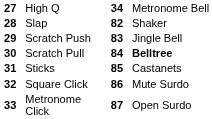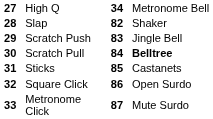 <table>
 <tr>
 <td style="width: 20pt;"><strong>27</strong></td>
 <td style="width: 90pt;">High Q</td>
 <td style="width: 20pt;"><strong>34</strong></td>
 <td style="width: 90pt;">Metronome Bell</td>
 </tr>
 <tr>
 <td><strong>28</strong></td>
 <td>Slap</td>
 <td><strong>82</strong></td>
 <td>Shaker</td>
 </tr>
 <tr>
 <td><strong>29</strong></td>
 <td>Scratch Push</td>
 <td><strong>83</strong></td>
 <td>Jingle Bell</td>
 </tr>
 <tr>
 <td><strong>30</strong></td>
 <td>Scratch Pull</td>
 <td><strong>84</strong></td>
 <td><strong>Belltree</strong></td>
 </tr>
 <tr>
 <td><strong>31</strong></td>
 <td>Sticks</td>
 <td><strong>85</strong></td>
 <td>Castanets</td>
 </tr>
 <tr>
 <td><strong>32</strong></td>
 <td>Square Click</td>
 <td><strong>86</strong></td>
-<td>Mute Surdo</td>
+<td>Open Surdo</td>
 </tr>
 <tr>
 <td><strong>33</strong></td>
 <td>Metronome Click</td>
 <td><strong>87</strong></td>
-<td>Open Surdo</td>
+<td>Mute Surdo</td>
 </tr>
 </table>
